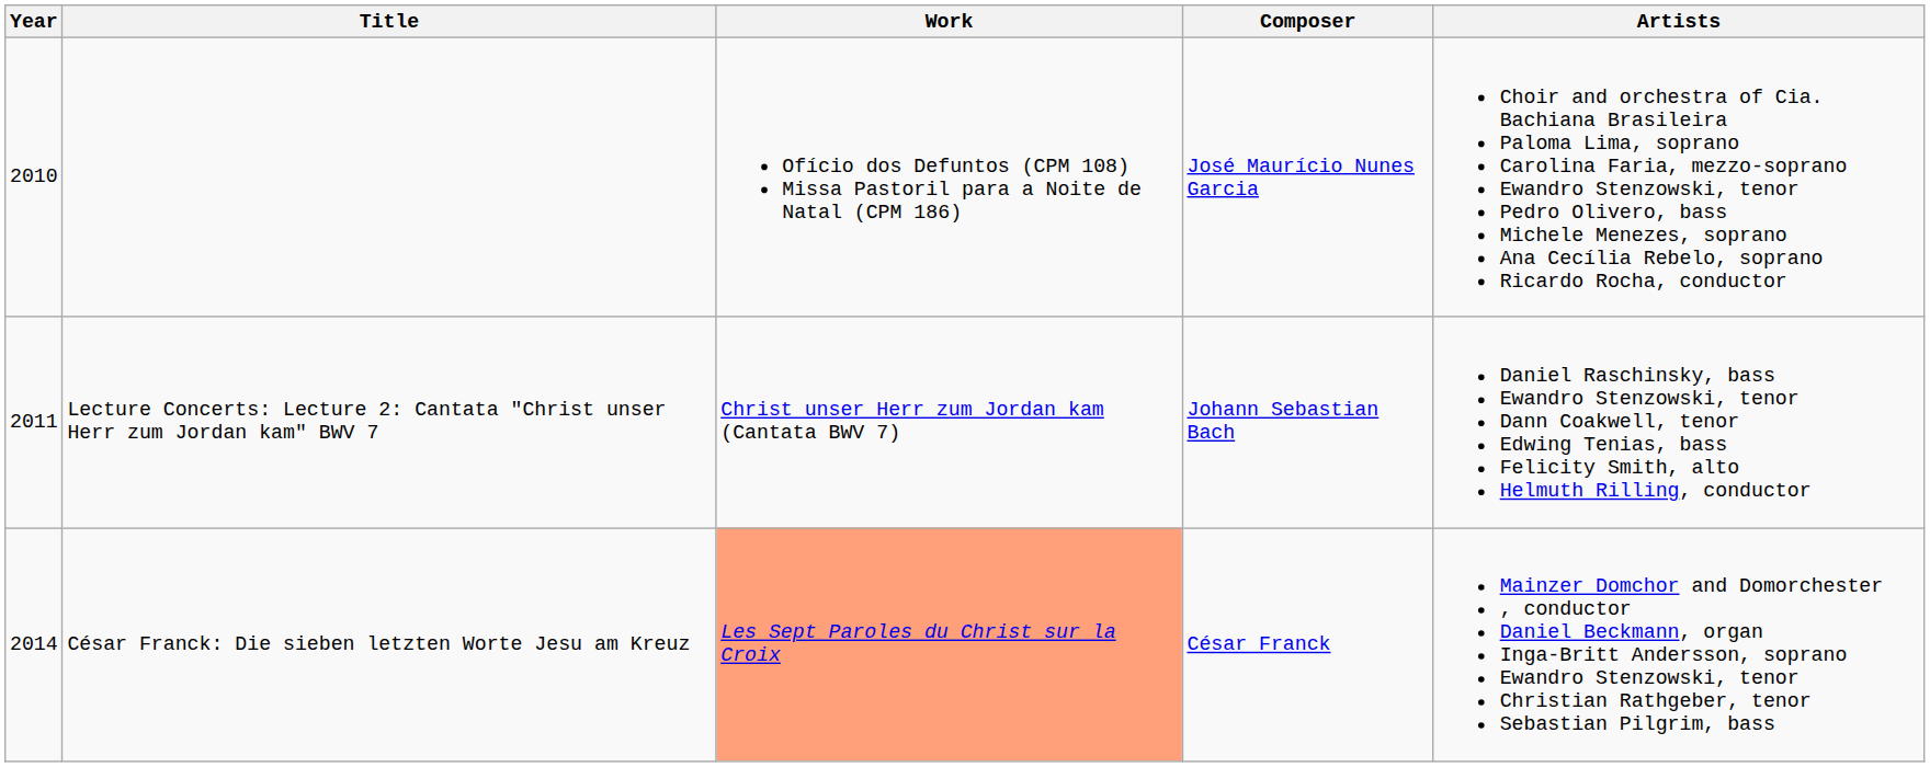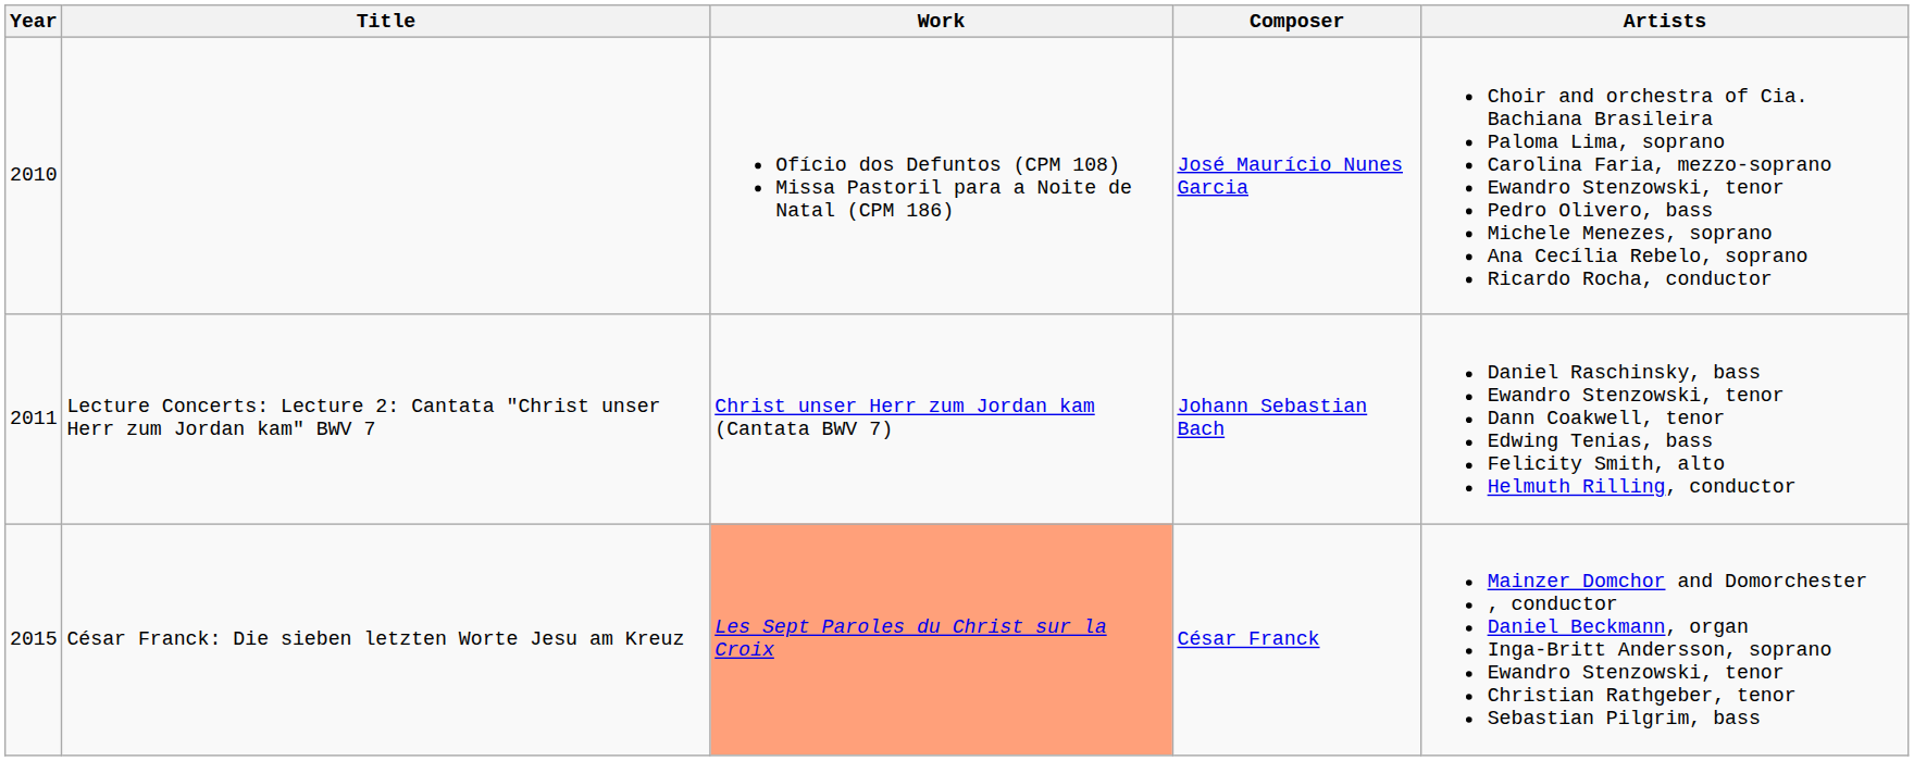 <table class="wikitable">
 <tr>
 <th>Year</th>
 <th>Title</th>
 <th>Work</th>
 <th>Composer</th>
 <th>Artists</th>
 </tr>
 <tr>
 <td>2010</td>
 <td></td>
 <td><br><ul><li>Ofício dos Defuntos (CPM 108)</li><li>Missa Pastoril para a Noite de Natal (CPM 186)</li></ul></td>
 <td><a href='#'>José Maurício Nunes Garcia</a></td>
 <td><br><ul><li>Choir and orchestra of Cia. Bachiana Brasileira</li><li>Paloma Lima, soprano</li><li>Carolina Faria, mezzo-soprano</li><li>Ewandro Stenzowski, tenor</li><li>Pedro Olivero, bass</li><li>Michele Menezes, soprano</li><li>Ana Cecília Rebelo, soprano</li><li>Ricardo Rocha, conductor</li></ul></td>
 </tr>
 <tr>
 <td>2011</td>
 <td Musikfest Stuttgart 2011>Lecture Concerts: Lecture 2: Cantata "Christ unser Herr zum Jordan kam" BWV 7</td>
 <td><a href='#'>Christ unser Herr zum Jordan kam</a> (Cantata BWV 7)</td>
 <td><a href='#'>Johann Sebastian Bach</a></td>
 <td><br><ul><li>Daniel Raschinsky, bass</li><li>Ewandro Stenzowski, tenor</li><li>Dann Coakwell, tenor</li><li>Edwing Tenias, bass</li><li>Felicity Smith, alto</li><li><a href='#'>Helmuth Rilling</a>, conductor</li></ul></td>
 </tr>
 <tr>
-<td>2014</td>
+<td>2015</td>
 <td>César Franck: Die sieben letzten Worte Jesu am Kreuz</td>
 <td style="background: lightsalmon;"><em><a href='#'>Les Sept Paroles du Christ sur la Croix</a></em></td>
 <td><a href='#'>César Franck</a></td>
 <td><br><ul><li><a href='#'>Mainzer Domchor</a> and Domorchester</li><li>, conductor</li><li><a href='#'>Daniel Beckmann</a>, organ</li><li>Inga-Britt Andersson, soprano</li><li>Ewandro Stenzowski, tenor</li><li>Christian Rathgeber, tenor</li><li>Sebastian Pilgrim, bass</li></ul></td>
 </tr>
 </table>
